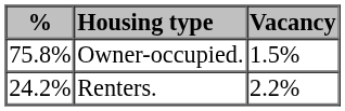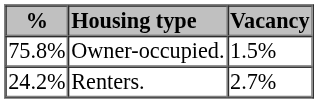 <table border=1 cellspacing=0>
 <tr bgcolor=silver>
 <th>%</th>
 <th align=left>Housing type</th>
 <th align=left>Vacancy</th>
 </tr>
 <tr>
 <td>75.8%</td>
 <td>Owner-occupied.</td>
 <td>1.5%</td>
 </tr>
 <tr>
 <td>24.2%</td>
 <td>Renters.</td>
-<td>2.2%</td>
+<td>2.7%</td>
 </tr>
 </table>
